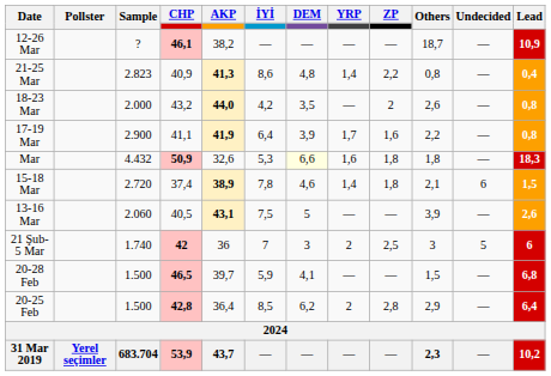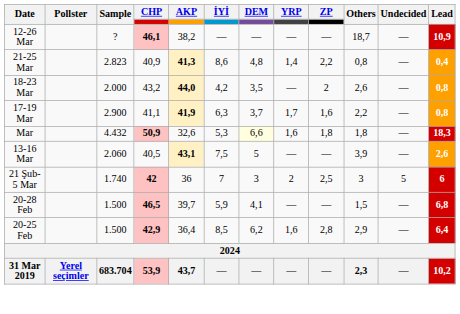 <table class="wikitable mw-collapsible" style="text-align:center; font-size:85%; line-height:14px;">
 <tr>
 <th rowspan="2">Date</th>
 <th rowspan="2">Pollster</th>
 <th rowspan="2">Sample</th>
 <th style="width:3em;"><a href='#'>CHP</a></th>
 <th style="width:3em;"><a href='#'>AKP</a></th>
 <th style="width:3em;"><a href='#'>İYİ</a></th>
 <th style="width:3em;"><a href='#'>DEM</a></th>
 <th style="width:3em;"><a href='#'>YRP</a></th>
 <th style="width:3em;"><a href='#'>ZP</a></th>
 <th rowspan="2">Others</th>
 <th rowspan="2">Undecided</th>
 <th rowspan="2">Lead</th>
 </tr>
 <tr>
 <th style="background:#d40000;"></th>
 <th style="background:#fda000;"></th>
 <th style="background:#0099cc;"></th>
 <th style="background:#734B9C;"></th>
 <th style="background:#414042;"></th>
 <th style="background:#000000;"></th>
 </tr>
 <tr>
 <td>12-26 Mar</td>
 <td></td>
 <td>?</td>
 <td style="background:#FFC2C2"><strong>46,1</strong></td>
 <td>38,2</td>
 <td>—</td>
 <td>—</td>
 <td>—</td>
 <td>—</td>
 <td>18,7</td>
 <td>—</td>
 <th style="background:#d40000; color:white;">10,9</th>
 </tr>
 <tr>
 <td>21-25 Mar</td>
 <td></td>
 <td>2.823</td>
 <td>40,9</td>
 <td style="background:#FFF1C4"><strong>41,3</strong></td>
 <td>8,6</td>
 <td>4,8</td>
 <td>1,4</td>
 <td>2,2</td>
 <td>0,8</td>
 <td>—</td>
 <th style="background:#fda000; color:white;">0,4</th>
 </tr>
 <tr>
 <td>18-23 Mar</td>
 <td></td>
 <td>2.000</td>
 <td>43,2</td>
 <td style="background:#FFF1C4"><strong>44,0</strong></td>
 <td>4,2</td>
 <td>3,5</td>
 <td>—</td>
 <td>2</td>
 <td>2,6</td>
 <td>—</td>
 <th style="background:#fda000; color:white;">0,8</th>
 </tr>
 <tr>
 <td>17-19 Mar</td>
 <td></td>
 <td>2.900</td>
 <td>41,1</td>
 <td style="background:#FFF1C4"><strong>41,9</strong></td>
-<td>6,4</td>
-<td>3,9</td>
+<td>6,3</td>
+<td>3,7</td>
 <td>1,7</td>
 <td>1,6</td>
 <td>2,2</td>
 <td>—</td>
 <th style="background:#fda000; color:white;">0,8</th>
 </tr>
 <tr>
 <td>Mar</td>
 <td></td>
 <td>4.432</td>
 <th style="background:#FFC2C2"><strong>50,9</strong></th>
 <td>32,6</td>
 <td>5,3</td>
 <td style="background: lightyellow;">6,6</td>
 <td>1,6</td>
 <td>1,8</td>
 <td>1,8</td>
 <td>—</td>
 <th style="background:#d40000; color:white;">18,3</th>
-</tr>
-<tr>
-<td>15-18 Mar</td>
-<td></td>
-<td>2.720</td>
-<td>37,4</td>
-<td style="background:#FFF1C4"><strong>38,9</strong></td>
-<td>7,8</td>
-<td>4,6</td>
-<td>1,4</td>
-<td>1,8</td>
-<td>2,1</td>
-<td>6</td>
-<th style="background:#fda000; color:white;">1,5</th>
 </tr>
 <tr>
 <td>13-16 Mar</td>
 <td></td>
 <td>2.060</td>
 <td>40,5</td>
 <td style="background:#FFF1C4"><strong>43,1</strong></td>
 <td>7,5</td>
 <td>5</td>
 <td>—</td>
 <td>—</td>
 <td>3,9</td>
 <td>—</td>
 <th style="background:#fda000; color:white;">2,6</th>
 </tr>
 <tr>
 <td>21 Şub-5 Mar</td>
 <td></td>
 <td>1.740</td>
 <th style="background:#FFC2C2"><strong>42</strong></th>
 <td>36</td>
 <td>7</td>
 <td>3</td>
 <td>2</td>
 <td>2,5</td>
 <td>3</td>
 <td>5</td>
 <th style="background:#d40000; color:white;">6</th>
 </tr>
 <tr>
 <td>20-28 Feb</td>
 <td></td>
 <td>1.500</td>
 <th style="background:#FFC2C2"><strong>46,5</strong></th>
 <td>39,7</td>
 <td>5,9</td>
 <td>4,1</td>
 <td>—</td>
 <td>—</td>
 <td>1,5</td>
 <td>—</td>
 <th style="background:#d40000; color:white;">6,8</th>
 </tr>
 <tr>
 <td>20-25 Feb</td>
 <td></td>
 <td>1.500</td>
-<th style="background:#FFC2C2"><strong>42,8</strong></th>
+<th style="background:#FFC2C2"><strong>42,9</strong></th>
 <td>36,4</td>
 <td>8,5</td>
 <td>6,2</td>
-<td>2</td>
+<td>1,6</td>
 <td>2,8</td>
 <td>2,9</td>
 <td>—</td>
 <th style="background:#d40000; color:white;">6,4</th>
 </tr>
 <tr>
 <th colspan="12">2024</th>
 </tr>
 <tr>
 <th>31 Mar 2019</th>
 <th><a href='#'>Yerel seçimler</a></th>
 <th>683.704</th>
 <th style="background:#FFC2C2"><strong>53,9</strong></th>
 <th>43,7</th>
 <th>—</th>
 <th>—</th>
 <th>—</th>
 <th>—</th>
 <th>2,3</th>
 <th>—</th>
 <th style="background:#d40000; color:white;">10,2</th>
 </tr>
 </table>
